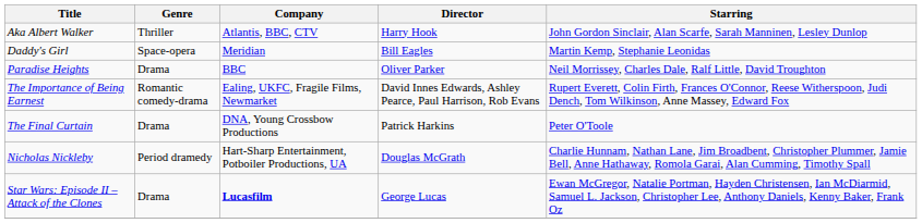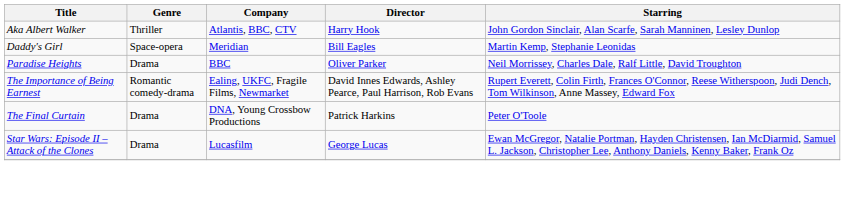 <table class="wikitable unsortable">
 <tr>
 <th>Title</th>
 <th>Genre</th>
 <th>Company</th>
 <th>Director</th>
 <th>Starring</th>
 </tr>
 <tr>
 <td><em>Aka Albert Walker</em></td>
 <td>Thriller</td>
 <td><a href='#'>Atlantis</a>, <a href='#'>BBC</a>, <a href='#'>CTV</a></td>
 <td><a href='#'>Harry Hook</a></td>
 <td><a href='#'>John Gordon Sinclair</a>, <a href='#'>Alan Scarfe</a>, <a href='#'>Sarah Manninen</a>, <a href='#'>Lesley Dunlop</a></td>
 </tr>
 <tr>
 <td><em>Daddy's Girl</em></td>
 <td>Space-opera</td>
 <td><a href='#'>Meridian</a></td>
 <td><a href='#'>Bill Eagles</a></td>
 <td><a href='#'>Martin Kemp</a>, <a href='#'>Stephanie Leonidas</a></td>
 </tr>
 <tr>
 <td><em><a href='#'>Paradise Heights</a></em></td>
 <td>Drama</td>
 <td><a href='#'>BBC</a></td>
 <td><a href='#'>Oliver Parker</a></td>
 <td><a href='#'>Neil Morrissey</a>, <a href='#'>Charles Dale</a>, <a href='#'>Ralf Little</a>, <a href='#'>David Troughton</a></td>
 </tr>
 <tr>
 <td><em><a href='#'>The Importance of Being Earnest</a></em></td>
 <td>Romantic comedy-drama</td>
 <td><a href='#'>Ealing</a>, <a href='#'>UKFC</a>, Fragile Films, <a href='#'>Newmarket</a></td>
 <td>David Innes Edwards, Ashley Pearce, Paul Harrison, Rob Evans</td>
 <td><a href='#'>Rupert Everett</a>, <a href='#'>Colin Firth</a>, <a href='#'>Frances O'Connor</a>, <a href='#'>Reese Witherspoon</a>, <a href='#'>Judi Dench</a>, <a href='#'>Tom Wilkinson</a>, Anne Massey, <a href='#'>Edward Fox</a></td>
 </tr>
 <tr>
 <td><em><a href='#'>The Final Curtain</a></em></td>
 <td>Drama</td>
 <td><a href='#'>DNA</a>, Young Crossbow Productions</td>
 <td>Patrick Harkins</td>
 <td><a href='#'>Peter O'Toole</a></td>
 </tr>
 <tr>
-<td><em><a href='#'>Nicholas Nickleby</a></em></td>
-<td>Period dramedy</td>
-<td>Hart-Sharp Entertainment, Potboiler Productions, <a href='#'>UA</a></td>
-<td><a href='#'>Douglas McGrath</a></td>
-<td><a href='#'>Charlie Hunnam</a>, <a href='#'>Nathan Lane</a>, <a href='#'>Jim Broadbent</a>, <a href='#'>Christopher Plummer</a>, <a href='#'>Jamie Bell</a>, <a href='#'>Anne Hathaway</a>, <a href='#'>Romola Garai</a>, <a href='#'>Alan Cumming</a>, <a href='#'>Timothy Spall</a></td>
-</tr>
-<tr>
 <td><em><a href='#'>Star Wars: Episode II – Attack of the Clones</a></em></td>
 <td>Drama</td>
-<td><strong><a href='#'>Lucasfilm</a></strong></td>
+<td><a href='#'>Lucasfilm</a></td>
 <td><a href='#'>George Lucas</a></td>
 <td><a href='#'>Ewan McGregor</a>, <a href='#'>Natalie Portman</a>, <a href='#'>Hayden Christensen</a>, <a href='#'>Ian McDiarmid</a>, <a href='#'>Samuel L. Jackson</a>, <a href='#'>Christopher Lee</a>, <a href='#'>Anthony Daniels</a>, <a href='#'>Kenny Baker</a>, <a href='#'>Frank Oz</a></td>
 </tr>
 <tr>
 </tr>
 </table>
